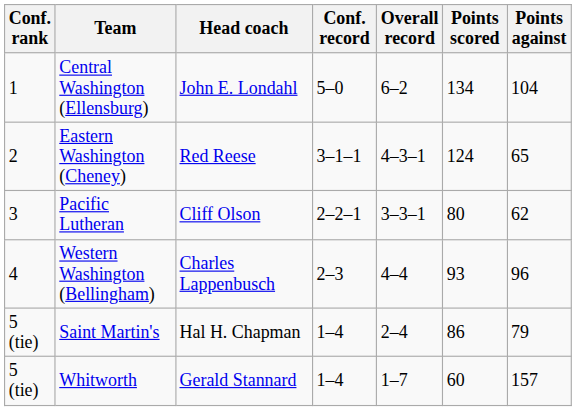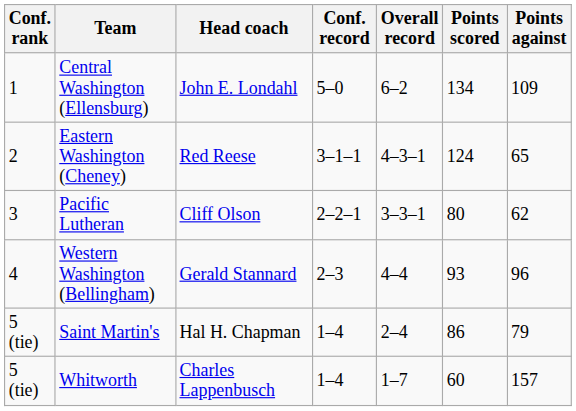 <table class="sortable wikitable".>
 <tr>
 <th width="25">Conf. rank</th>
 <th width="100">Team</th>
 <th width="115">Head coach</th>
 <th width="50">Conf. record</th>
 <th width="50">Overall record</th>
 <th width="50">Points scored</th>
 <th width="50">Points against</th>
 </tr>
 <tr align="left" bgcolor="">
 <td>1</td>
 <td><a href='#'>Central Washington</a> (<a href='#'>Ellensburg</a>)</td>
 <td><a href='#'>John E. Londahl</a></td>
 <td>5–0</td>
 <td>6–2</td>
 <td>134</td>
-<td>104</td>
+<td>109</td>
 </tr>
 <tr align="left" bgcolor="">
 <td>2</td>
 <td><a href='#'>Eastern Washington</a> (<a href='#'>Cheney</a>)</td>
 <td><a href='#'>Red Reese</a></td>
 <td>3–1–1</td>
 <td>4–3–1</td>
 <td>124</td>
 <td>65</td>
 </tr>
 <tr align="left" bgcolor="">
 <td>3</td>
 <td><a href='#'>Pacific Lutheran</a></td>
 <td><a href='#'>Cliff Olson</a></td>
 <td>2–2–1</td>
 <td>3–3–1</td>
 <td>80</td>
 <td>62</td>
 </tr>
 <tr align="left" bgcolor="">
 <td>4</td>
 <td><a href='#'>Western Washington</a> (<a href='#'>Bellingham</a>)</td>
-<td><a href='#'>Charles Lappenbusch</a></td>
+<td><a href='#'>Gerald Stannard</a></td>
 <td>2–3</td>
 <td>4–4</td>
 <td>93</td>
 <td>96</td>
 </tr>
 <tr align="left" bgcolor="">
 <td>5 (tie)</td>
 <td><a href='#'>Saint Martin's</a></td>
 <td>Hal H. Chapman</td>
 <td>1–4</td>
 <td>2–4</td>
 <td>86</td>
 <td>79</td>
 </tr>
 <tr align="left" bgcolor="">
 <td>5 (tie)</td>
 <td><a href='#'>Whitworth</a></td>
-<td><a href='#'>Gerald Stannard</a></td>
+<td><a href='#'>Charles Lappenbusch</a></td>
 <td>1–4</td>
 <td>1–7</td>
 <td>60</td>
 <td>157</td>
 </tr>
 </table>
